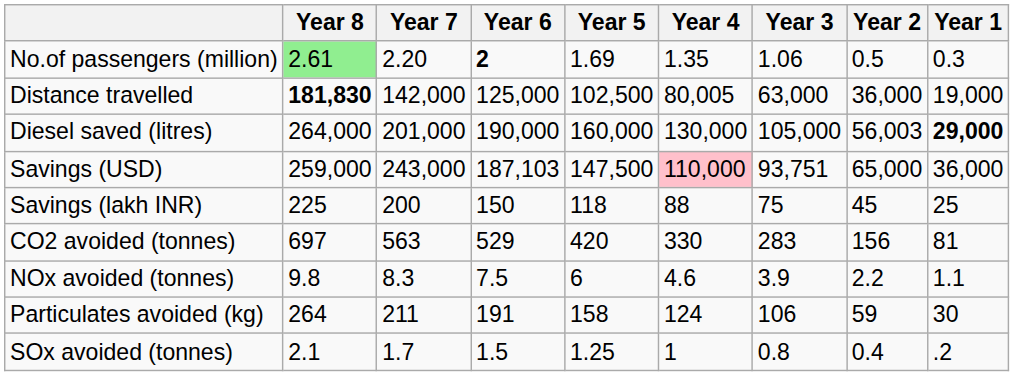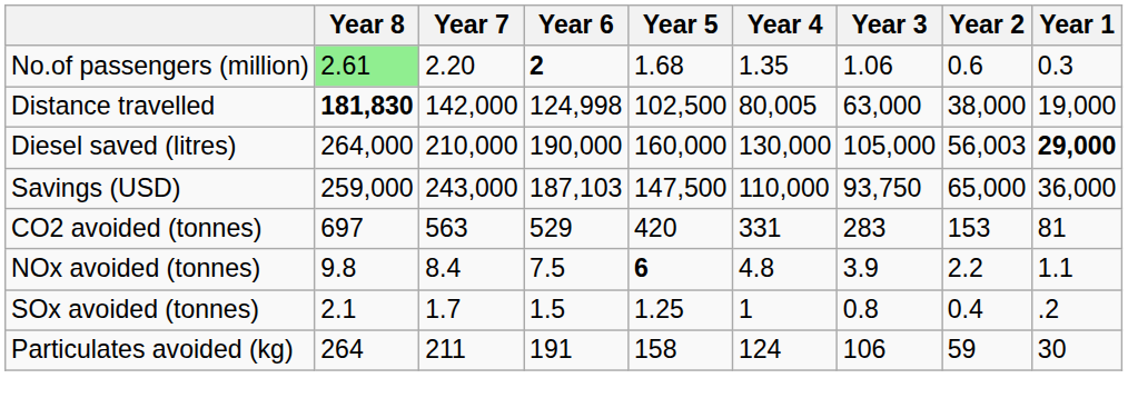 <table class="wikitable">
 <tr>
 <th></th>
 <th>Year 8</th>
 <th>Year 7</th>
 <th>Year 6</th>
 <th>Year 5</th>
 <th>Year 4</th>
 <th>Year 3</th>
 <th>Year 2</th>
 <th>Year 1</th>
 </tr>
 <tr>
 <td>No.of passengers (million)</td>
 <td style="background: lightgreen;">2.61</td>
 <td>2.20</td>
 <td><strong>2</strong></td>
-<td>1.69</td>
+<td>1.68</td>
 <td>1.35</td>
 <td>1.06</td>
-<td>0.5</td>
+<td>0.6</td>
 <td>0.3</td>
 </tr>
 <tr>
 <td>Distance travelled</td>
 <td><strong>181,830</strong></td>
 <td>142,000</td>
-<td>125,000</td>
+<td>124,998</td>
 <td>102,500</td>
 <td>80,005</td>
 <td>63,000</td>
-<td>36,000</td>
+<td>38,000</td>
 <td>19,000</td>
 </tr>
 <tr>
 <td>Diesel saved (litres)</td>
 <td>264,000</td>
-<td>201,000</td>
+<td>210,000</td>
 <td>190,000</td>
 <td>160,000</td>
 <td>130,000</td>
 <td>105,000</td>
 <td>56,003</td>
 <td><strong>29,000</strong></td>
 </tr>
 <tr>
 <td>Savings (USD)</td>
 <td>259,000</td>
 <td>243,000</td>
 <td>187,103</td>
 <td>147,500</td>
-<td style="background: pink;">110,000</td>
-<td>93,751</td>
+<td>110,000</td>
+<td>93,750</td>
 <td>65,000</td>
 <td>36,000</td>
-</tr>
-<tr>
-<td>Savings (lakh INR)</td>
-<td>225</td>
-<td>200</td>
-<td>150</td>
-<td>118</td>
-<td>88</td>
-<td>75</td>
-<td>45</td>
-<td>25</td>
 </tr>
 <tr>
 <td>CO2 avoided (tonnes)</td>
 <td>697</td>
 <td>563</td>
 <td>529</td>
 <td>420</td>
-<td>330</td>
+<td>331</td>
 <td>283</td>
-<td>156</td>
+<td>153</td>
 <td>81</td>
 </tr>
 <tr>
 <td>NOx avoided (tonnes)</td>
 <td>9.8</td>
-<td>8.3</td>
+<td>8.4</td>
 <td>7.5</td>
-<td>6</td>
-<td>4.6</td>
+<td><strong>6</strong></td>
+<td>4.8</td>
 <td>3.9</td>
 <td>2.2</td>
 <td>1.1</td>
+</tr>
+<tr>
+<td>SOx avoided (tonnes)</td>
+<td>2.1</td>
+<td>1.7</td>
+<td>1.5</td>
+<td>1.25</td>
+<td>1</td>
+<td>0.8</td>
+<td>0.4</td>
+<td>.2</td>
 </tr>
 <tr>
 <td>Particulates avoided (kg)</td>
 <td>264</td>
 <td>211</td>
 <td>191</td>
 <td>158</td>
 <td>124</td>
 <td>106</td>
 <td>59</td>
 <td>30</td>
 </tr>
-<tr>
-<td>SOx avoided (tonnes)</td>
-<td>2.1</td>
-<td>1.7</td>
-<td>1.5</td>
-<td>1.25</td>
-<td>1</td>
-<td>0.8</td>
-<td>0.4</td>
-<td>.2</td>
-</tr>
 </table>
